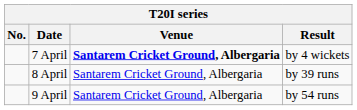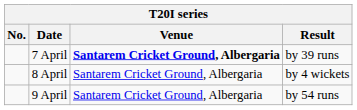 <table class="wikitable">
 <tr>
 <th colspan="5">T20I series</th>
 </tr>
 <tr>
 <th>No.</th>
 <th>Date</th>
 <th>Venue</th>
 <th>Result</th>
 </tr>
 <tr>
 <td></td>
 <td>7 April</td>
 <td><strong><a href='#'>Santarem Cricket Ground</a>, Albergaria</strong></td>
-<td> by 4 wickets</td>
+<td> by 39 runs</td>
 </tr>
 <tr>
 <td></td>
 <td>8 April</td>
 <td><a href='#'>Santarem Cricket Ground</a>, Albergaria</td>
-<td> by 39 runs</td>
+<td> by 4 wickets</td>
 </tr>
 <tr>
 <td></td>
 <td>9 April</td>
 <td><a href='#'>Santarem Cricket Ground</a>, Albergaria</td>
 <td> by 54 runs</td>
 </tr>
 </table>
